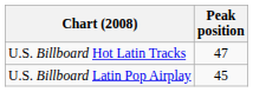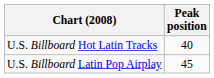 <table class="wikitable sortable">
 <tr>
 <th>Chart (2008)</th>
 <th>Peak<br>position</th>
 </tr>
 <tr>
 <td>U.S. <em>Billboard</em> <a href='#'>Hot Latin Tracks</a></td>
-<td align="center">47</td>
+<td align="center">40</td>
 </tr>
 <tr>
 <td>U.S. <em>Billboard</em> <a href='#'>Latin Pop Airplay</a></td>
 <td align="center">45</td>
 </tr>
 </table>
